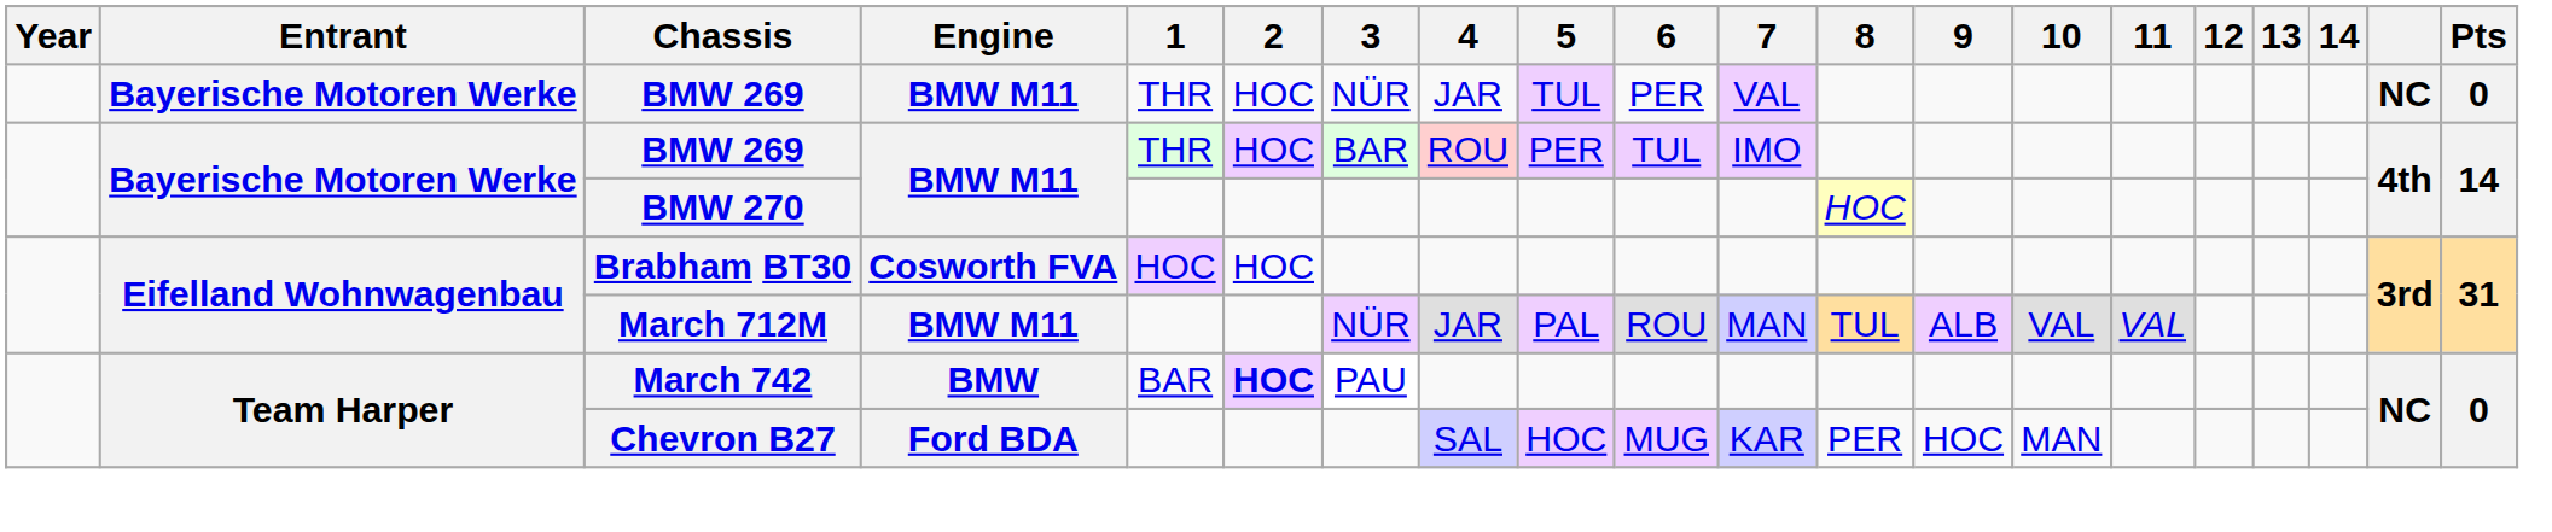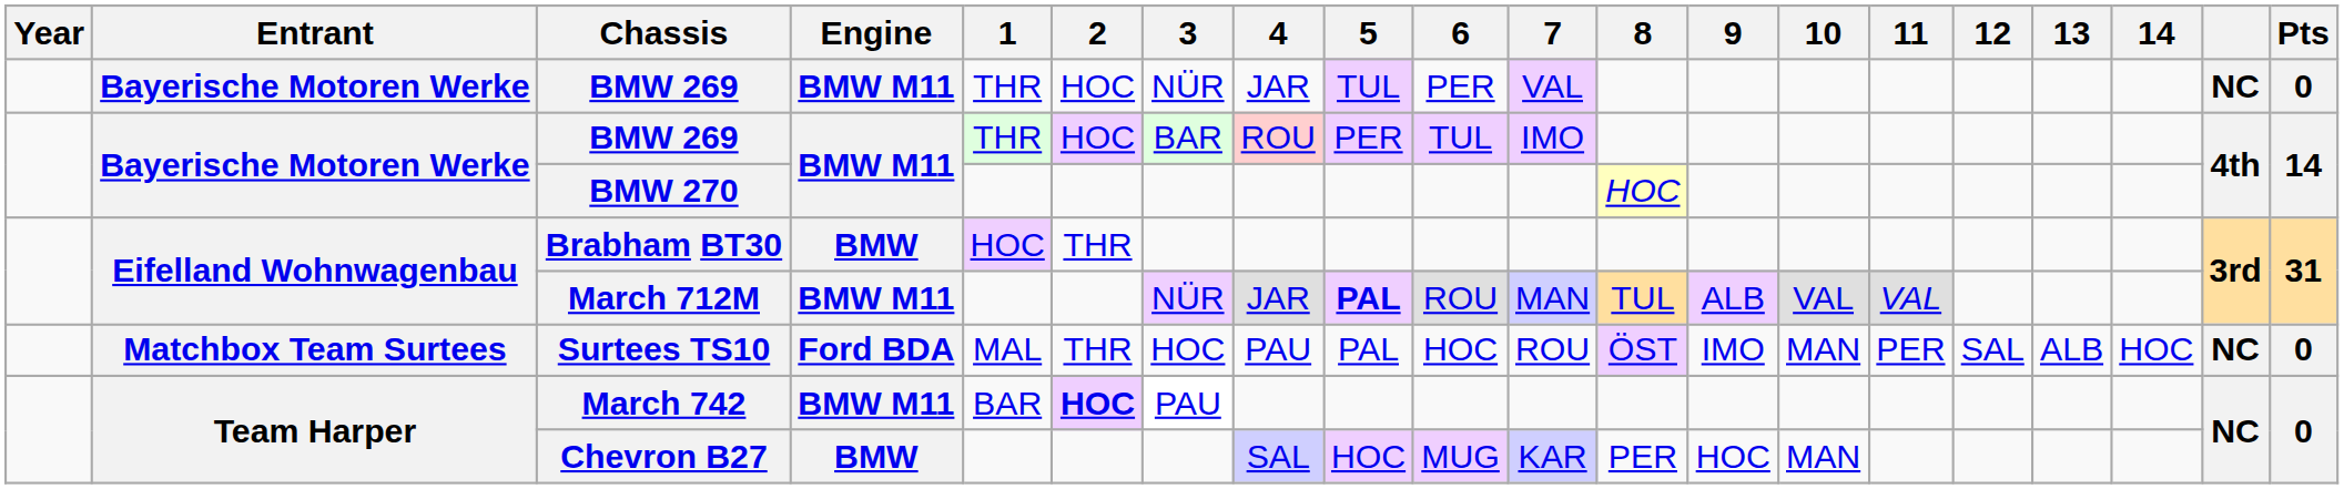 <table class="wikitable" style="text-align:center; font-size:90%">
 <tr>
 <th>Year</th>
 <th>Entrant</th>
 <th>Chassis</th>
 <th>Engine</th>
 <th>1</th>
 <th>2</th>
 <th>3</th>
 <th>4</th>
 <th>5</th>
 <th>6</th>
 <th>7</th>
 <th>8</th>
 <th>9</th>
 <th>10</th>
 <th>11</th>
 <th>12</th>
 <th>13</th>
 <th>14</th>
 <th></th>
 <th>Pts</th>
 </tr>
 <tr>
 <td></td>
 <th><a href='#'>Bayerische Motoren Werke</a></th>
 <th><a href='#'>BMW 269</a></th>
 <th><a href='#'>BMW M11</a></th>
 <td><a href='#'>THR</a></td>
 <td><a href='#'>HOC</a></td>
 <td><a href='#'>NÜR</a></td>
 <td><a href='#'>JAR</a></td>
 <td style="background:#EFCFFF;"><a href='#'>TUL</a><br></td>
 <td><a href='#'>PER</a></td>
 <td style="background:#EFCFFF;"><a href='#'>VAL</a><br></td>
 <td></td>
 <td></td>
 <td></td>
 <td></td>
 <td></td>
 <td></td>
 <td></td>
 <th>NC</th>
 <th>0</th>
 </tr>
 <tr>
 <td rowspan=2></td>
 <th rowspan=2><a href='#'>Bayerische Motoren Werke</a></th>
 <th><a href='#'>BMW 269</a></th>
 <th rowspan=2><a href='#'>BMW M11</a></th>
 <td style="background:#DFFFDF;"><a href='#'>THR</a><br><small></small></td>
 <td style="background:#EFCFFF;"><a href='#'>HOC</a><br></td>
 <td style="background:#DFFFDF;"><a href='#'>BAR</a><br></td>
 <td style="background:#FFCFCF;"><a href='#'>ROU</a><br><small></small></td>
 <td style="background:#EFCFFF;"><a href='#'>PER</a><br></td>
 <td style="background:#EFCFFF;"><a href='#'>TUL</a><br></td>
 <td style="background:#EFCFFF;"><a href='#'>IMO</a><br></td>
 <td></td>
 <td></td>
 <td></td>
 <td></td>
 <td></td>
 <td></td>
 <td></td>
 <th rowspan=2>4th</th>
 <th rowspan=2>14</th>
 </tr>
 <tr>
 <th><a href='#'>BMW 270</a></th>
 <td></td>
 <td></td>
 <td></td>
 <td></td>
 <td></td>
 <td></td>
 <td></td>
 <td style="background:#ffffbf;"><em><a href='#'>HOC</a></em><br></td>
 <td></td>
 <td></td>
 <td></td>
 <td></td>
 <td></td>
 <td></td>
 </tr>
 <tr>
 <td rowspan=2></td>
 <th rowspan=2><a href='#'>Eifelland Wohnwagenbau</a></th>
 <th><a href='#'>Brabham</a> <a href='#'>BT30</a></th>
-<th><a href='#'>Cosworth FVA</a></th>
+<th><a href='#'>BMW</a></th>
 <td style="background:#EFCFFF;"><a href='#'>HOC</a><br></td>
-<td><a href='#'>HOC</a></td>
+<td><a href='#'>THR</a></td>
 <td></td>
 <td></td>
 <td></td>
 <td></td>
 <td></td>
 <td></td>
 <td></td>
 <td></td>
 <td></td>
 <td></td>
 <td></td>
 <td></td>
 <th rowspan=2 style="background:#FFDF9F;">3rd</th>
 <th rowspan=2 style="background:#FFDF9F;">31</th>
 </tr>
 <tr>
 <th><a href='#'>March 712M</a></th>
 <th><a href='#'>BMW M11</a></th>
 <td></td>
 <td></td>
 <td style="background:#EFCFFF;"><a href='#'>NÜR</a><br></td>
 <td style="background:#DFDFDF;"><a href='#'>JAR</a><br><small></small></td>
-<td style="background:#EFCFFF;"><a href='#'>PAL</a><br></td>
+<td style="background:#EFCFFF;"><strong><a href='#'>PAL</a><br></strong></td>
 <td style="background:#DFDFDF;"><a href='#'>ROU</a><br></td>
 <td style="background:#CFCFFF;"><a href='#'>MAN</a><br></td>
 <td style="background:#FFDF9F;"><a href='#'>TUL</a><br></td>
 <td style="background:#EFCFFF;"><a href='#'>ALB</a><br></td>
 <td style="background:#DFDFDF;"><a href='#'>VAL</a><br></td>
 <td style="background:#DFDFDF;"><em><a href='#'>VAL</a></em><br></td>
 <td></td>
 <td></td>
 <td></td>
 </tr>
 <tr>
+<td></td>
+<th><a href='#'>Matchbox Team Surtees</a></th>
+<th><a href='#'>Surtees TS10</a></th>
+<th><a href='#'>Ford BDA</a></th>
+<td><a href='#'>MAL</a></td>
+<td><a href='#'>THR</a></td>
+<td><a href='#'>HOC</a></td>
+<td><a href='#'>PAU</a></td>
+<td><a href='#'>PAL</a></td>
+<td><a href='#'>HOC</a></td>
+<td><a href='#'>ROU</a></td>
+<td style="background:#EFCFFF;"><a href='#'>ÖST</a><br></td>
+<td><a href='#'>IMO</a></td>
+<td><a href='#'>MAN</a></td>
+<td><a href='#'>PER</a></td>
+<td><a href='#'>SAL</a></td>
+<td><a href='#'>ALB</a></td>
+<td><a href='#'>HOC</a></td>
+<th>NC</th>
+<th>0</th>
+</tr>
+<tr>
 <td rowspan=2></td>
 <th rowspan=2>Team Harper</th>
 <th><a href='#'>March 742</a></th>
-<th><a href='#'>BMW</a></th>
+<th><a href='#'>BMW M11</a></th>
 <td><a href='#'>BAR</a></td>
 <td style="background:#EFCFFF;"><strong><a href='#'>HOC</a><br></strong></td>
 <td style="background:#FFFFFF;"><a href='#'>PAU</a><br></td>
 <td></td>
 <td></td>
 <td></td>
 <td></td>
 <td></td>
 <td></td>
 <td></td>
 <td></td>
 <td></td>
 <td></td>
 <td></td>
 <th rowspan=2>NC</th>
 <th rowspan=2>0</th>
 </tr>
 <tr>
 <th><a href='#'>Chevron B27</a></th>
-<th><a href='#'>Ford BDA</a></th>
+<th><a href='#'>BMW</a></th>
 <td></td>
 <td></td>
 <td></td>
 <td style="background:#CFCFFF;"><a href='#'>SAL</a><br></td>
 <td style="background:#EFCFFF;"><a href='#'>HOC</a><br></td>
 <td style="background:#EFCFFF;"><a href='#'>MUG</a><br></td>
 <td style="background:#CFCFFF;"><a href='#'>KAR</a><br></td>
 <td><a href='#'>PER</a></td>
 <td><a href='#'>HOC</a></td>
 <td><a href='#'>MAN</a></td>
 <td></td>
 <td></td>
 <td></td>
 <td></td>
 </tr>
 </table>
